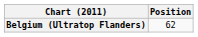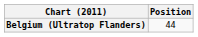 <table class="wikitable plainrowheaders">
 <tr>
 <th>Chart (2011)</th>
 <th>Position</th>
 </tr>
 <tr>
 <th scope="row">Belgium (Ultratop Flanders)</th>
-<td align="center">62</td>
+<td align="center">44</td>
 </tr>
 </table>
